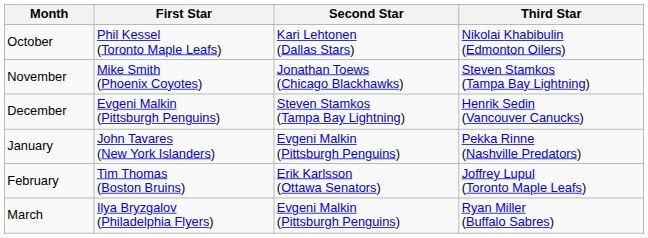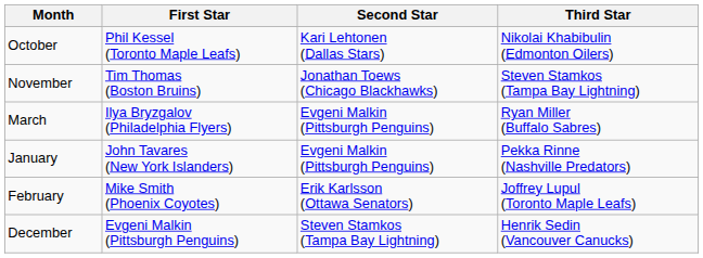 <table class="wikitable" style="width: 50em;">
 <tr style="text-align:center;">
 <th>Month</th>
 <th>First Star</th>
 <th>Second Star</th>
 <th>Third Star</th>
 </tr>
 <tr>
 <td>October</td>
 <td><a href='#'>Phil Kessel</a><br>(<a href='#'>Toronto Maple Leafs</a>)</td>
 <td><a href='#'>Kari Lehtonen</a><br>(<a href='#'>Dallas Stars</a>)</td>
 <td><a href='#'>Nikolai Khabibulin</a><br>(<a href='#'>Edmonton Oilers</a>)</td>
 </tr>
 <tr>
 <td>November</td>
-<td><a href='#'>Mike Smith</a><br>(<a href='#'>Phoenix Coyotes</a>)</td>
+<td><a href='#'>Tim Thomas</a><br>(<a href='#'>Boston Bruins</a>)</td>
 <td><a href='#'>Jonathan Toews</a><br>(<a href='#'>Chicago Blackhawks</a>)</td>
 <td><a href='#'>Steven Stamkos</a><br>(<a href='#'>Tampa Bay Lightning</a>)</td>
 </tr>
 <tr>
-<td>December</td>
+<td>March</td>
+<td><a href='#'>Ilya Bryzgalov</a><br>(<a href='#'>Philadelphia Flyers</a>)</td>
 <td><a href='#'>Evgeni Malkin</a><br>(<a href='#'>Pittsburgh Penguins</a>)</td>
-<td><a href='#'>Steven Stamkos</a><br>(<a href='#'>Tampa Bay Lightning</a>)</td>
-<td><a href='#'>Henrik Sedin</a><br>(<a href='#'>Vancouver Canucks</a>)</td>
+<td><a href='#'>Ryan Miller</a><br>(<a href='#'>Buffalo Sabres</a>)</td>
 </tr>
 <tr>
 <td>January</td>
 <td><a href='#'>John Tavares</a><br>(<a href='#'>New York Islanders</a>)</td>
 <td><a href='#'>Evgeni Malkin</a><br>(<a href='#'>Pittsburgh Penguins</a>)</td>
 <td><a href='#'>Pekka Rinne</a><br>(<a href='#'>Nashville Predators</a>)</td>
 </tr>
 <tr>
 <td>February</td>
-<td><a href='#'>Tim Thomas</a><br>(<a href='#'>Boston Bruins</a>)</td>
+<td><a href='#'>Mike Smith</a><br>(<a href='#'>Phoenix Coyotes</a>)</td>
 <td><a href='#'>Erik Karlsson</a><br>(<a href='#'>Ottawa Senators</a>)</td>
 <td><a href='#'>Joffrey Lupul</a><br>(<a href='#'>Toronto Maple Leafs</a>)</td>
 </tr>
 <tr>
-<td>March</td>
-<td><a href='#'>Ilya Bryzgalov</a><br>(<a href='#'>Philadelphia Flyers</a>)</td>
+<td>December</td>
 <td><a href='#'>Evgeni Malkin</a><br>(<a href='#'>Pittsburgh Penguins</a>)</td>
-<td><a href='#'>Ryan Miller</a><br>(<a href='#'>Buffalo Sabres</a>)</td>
+<td><a href='#'>Steven Stamkos</a><br>(<a href='#'>Tampa Bay Lightning</a>)</td>
+<td><a href='#'>Henrik Sedin</a><br>(<a href='#'>Vancouver Canucks</a>)</td>
 </tr>
 </table>
